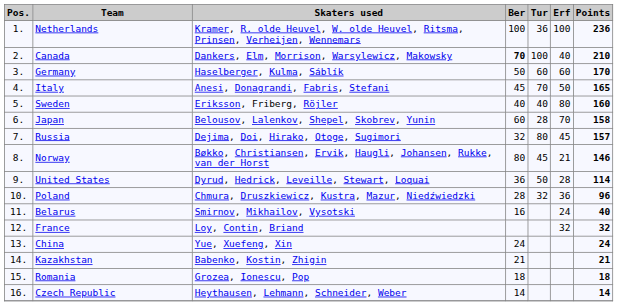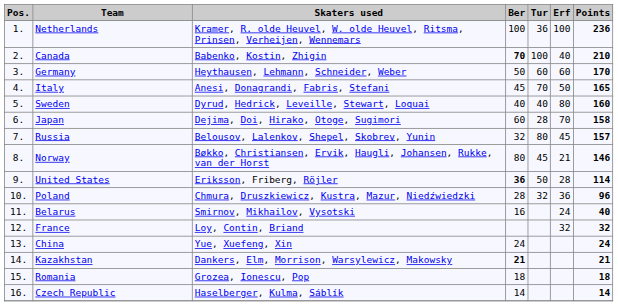 <table bgcolor="#f7f8ff" cellpadding="3" cellspacing="0" border="1" style="font-size: 95%; border: gray solid 1px; border-collapse: collapse;">
 <tr bgcolor="#CCCCCC">
 <td align="center" width="10"><strong>Pos.</strong></td>
 <td align="center" width="200"><strong>Team</strong></td>
 <td align="center" width="400"><strong>Skaters used</strong></td>
 <td align="center" width="20"><strong>Ber</strong></td>
 <td align="center" width="20"><strong>Tur</strong></td>
 <td align="center" width="20"><strong>Erf</strong></td>
 <td align="center" width="20"><strong>Points</strong></td>
 </tr>
 <tr align="left" valign="top">
 <td align="center">1.</td>
 <td> <a href='#'>Netherlands</a></td>
 <td><a href='#'>Kramer</a>, <a href='#'>R. olde Heuvel</a>, <a href='#'>W. olde Heuvel</a>, <a href='#'>Ritsma</a>, <a href='#'>Prinsen</a>, <a href='#'>Verheijen</a>, <a href='#'>Wennemars</a></td>
 <td align="right">100</td>
 <td align="right">36</td>
 <td align="right">100</td>
 <td align="right"><strong>236</strong></td>
 </tr>
 <tr align="left">
 <td align="center">2.</td>
 <td> <a href='#'>Canada</a></td>
-<td><a href='#'>Dankers</a>, <a href='#'>Elm</a>, <a href='#'>Morrison</a>, <a href='#'>Warsylewicz</a>, <a href='#'>Makowsky</a></td>
+<td><a href='#'>Babenko</a>, <a href='#'>Kostin</a>, <a href='#'>Zhigin</a></td>
 <td align="right"><strong>70</strong></td>
 <td align="right">100</td>
 <td align="right">40</td>
 <td align="right"><strong>210</strong></td>
 </tr>
 <tr align="left">
 <td align="center">3.</td>
 <td> <a href='#'>Germany</a></td>
-<td><a href='#'>Haselberger</a>, <a href='#'>Kulma</a>, <a href='#'>Sáblík</a></td>
+<td><a href='#'>Heythausen</a>, <a href='#'>Lehmann</a>, <a href='#'>Schneider</a>, <a href='#'>Weber</a></td>
 <td align="right">50</td>
 <td align="right">60</td>
 <td align="right">60</td>
 <td align="right"><strong>170</strong></td>
 </tr>
 <tr align="left">
 <td align="center">4.</td>
 <td> <a href='#'>Italy</a></td>
 <td><a href='#'>Anesi</a>, <a href='#'>Donagrandi</a>, <a href='#'>Fabris</a>, <a href='#'>Stefani</a></td>
 <td align="right">45</td>
 <td align="right">70</td>
 <td align="right">50</td>
 <td align="right"><strong>165</strong></td>
 </tr>
 <tr align="left">
 <td align="center">5.</td>
 <td> <a href='#'>Sweden</a></td>
-<td><a href='#'>Eriksson</a>, Friberg, <a href='#'>Röjler</a></td>
+<td><a href='#'>Dyrud</a>, <a href='#'>Hedrick</a>, <a href='#'>Leveille</a>, <a href='#'>Stewart</a>, <a href='#'>Loquai</a></td>
 <td align="right">40</td>
 <td align="right">40</td>
 <td align="right">80</td>
 <td align="right"><strong>160</strong></td>
 </tr>
 <tr align="left">
 <td align="center">6.</td>
 <td> <a href='#'>Japan</a></td>
-<td><a href='#'>Belousov</a>, <a href='#'>Lalenkov</a>, <a href='#'>Shepel</a>, <a href='#'>Skobrev</a>, <a href='#'>Yunin</a></td>
+<td><a href='#'>Dejima</a>, <a href='#'>Doi</a>, <a href='#'>Hirako</a>, <a href='#'>Otoge</a>, <a href='#'>Sugimori</a></td>
 <td align="right">60</td>
 <td align="right">28</td>
 <td align="right">70</td>
 <td align="right"><strong>158</strong></td>
 </tr>
 <tr align="left">
 <td align="center">7.</td>
 <td> <a href='#'>Russia</a></td>
-<td><a href='#'>Dejima</a>, <a href='#'>Doi</a>, <a href='#'>Hirako</a>, <a href='#'>Otoge</a>, <a href='#'>Sugimori</a></td>
+<td><a href='#'>Belousov</a>, <a href='#'>Lalenkov</a>, <a href='#'>Shepel</a>, <a href='#'>Skobrev</a>, <a href='#'>Yunin</a></td>
 <td align="right">32</td>
 <td align="right">80</td>
 <td align="right">45</td>
 <td align="right"><strong>157</strong></td>
 </tr>
 <tr align="left">
 <td align="center">8.</td>
 <td> <a href='#'>Norway</a></td>
 <td><a href='#'>Bøkko</a>, <a href='#'>Christiansen</a>, <a href='#'>Ervik</a>, <a href='#'>Haugli</a>, <a href='#'>Johansen</a>, <a href='#'>Rukke</a>, <a href='#'>van der Horst</a></td>
 <td align="right">80</td>
 <td align="right">45</td>
 <td align="right">21</td>
 <td align="right"><strong>146</strong></td>
 </tr>
 <tr align="left">
 <td align="center">9.</td>
 <td> <a href='#'>United States</a></td>
-<td><a href='#'>Dyrud</a>, <a href='#'>Hedrick</a>, <a href='#'>Leveille</a>, <a href='#'>Stewart</a>, <a href='#'>Loquai</a></td>
-<td align="right">36</td>
+<td><a href='#'>Eriksson</a>, Friberg, <a href='#'>Röjler</a></td>
+<td align="right"><strong>36</strong></td>
 <td align="right">50</td>
 <td align="right">28</td>
 <td align="right"><strong>114</strong></td>
 </tr>
 <tr align="left">
 <td align="center">10.</td>
 <td> <a href='#'>Poland</a></td>
 <td><a href='#'>Chmura</a>, <a href='#'>Druszkiewicz</a>, <a href='#'>Kustra</a>, <a href='#'>Mazur</a>, <a href='#'>Niedźwiedzki</a></td>
 <td align="right">28</td>
 <td align="right">32</td>
 <td align="right">36</td>
 <td align="right"><strong>96</strong></td>
 </tr>
 <tr align="left">
 <td align="center">11.</td>
 <td> <a href='#'>Belarus</a></td>
 <td><a href='#'>Smirnov</a>, <a href='#'>Mikhailov</a>, <a href='#'>Vysotski</a></td>
 <td align="right">16</td>
 <td align="right"></td>
 <td align="right">24</td>
 <td align="right"><strong>40</strong></td>
 </tr>
 <tr align="left">
 <td align="center">12.</td>
 <td> <a href='#'>France</a></td>
 <td><a href='#'>Loy</a>, <a href='#'>Contin</a>, <a href='#'>Briand</a></td>
 <td align="right"></td>
 <td align="right"></td>
 <td align="right">32</td>
 <td align="right"><strong>32</strong></td>
 </tr>
 <tr align="left">
 <td align="center">13.</td>
 <td> <a href='#'>China</a></td>
 <td><a href='#'>Yue</a>, <a href='#'>Xuefeng</a>, <a href='#'>Xin</a></td>
 <td align="right">24</td>
 <td align="right"></td>
 <td align="right"></td>
 <td align="right"><strong>24</strong></td>
 </tr>
 <tr align="left">
 <td align="center">14.</td>
 <td> <a href='#'>Kazakhstan</a></td>
-<td><a href='#'>Babenko</a>, <a href='#'>Kostin</a>, <a href='#'>Zhigin</a></td>
-<td align="right">21</td>
+<td><a href='#'>Dankers</a>, <a href='#'>Elm</a>, <a href='#'>Morrison</a>, <a href='#'>Warsylewicz</a>, <a href='#'>Makowsky</a></td>
+<td align="right"><strong>21</strong></td>
 <td align="right"></td>
 <td align="right"></td>
 <td align="right"><strong>21</strong></td>
 </tr>
 <tr align="left">
 <td align="center">15.</td>
 <td> <a href='#'>Romania</a></td>
 <td><a href='#'>Grozea</a>, <a href='#'>Ionescu</a>, <a href='#'>Pop</a></td>
 <td align="right">18</td>
 <td align="right"></td>
 <td align="right"></td>
 <td align="right"><strong>18</strong></td>
 </tr>
 <tr align="left">
 <td align="center">16.</td>
 <td> <a href='#'>Czech Republic</a></td>
-<td><a href='#'>Heythausen</a>, <a href='#'>Lehmann</a>, <a href='#'>Schneider</a>, <a href='#'>Weber</a></td>
+<td><a href='#'>Haselberger</a>, <a href='#'>Kulma</a>, <a href='#'>Sáblík</a></td>
 <td align="right">14</td>
 <td align="right"></td>
 <td align="right"></td>
 <td align="right"><strong>14</strong></td>
 </tr>
 <tr>
 </tr>
 </table>
